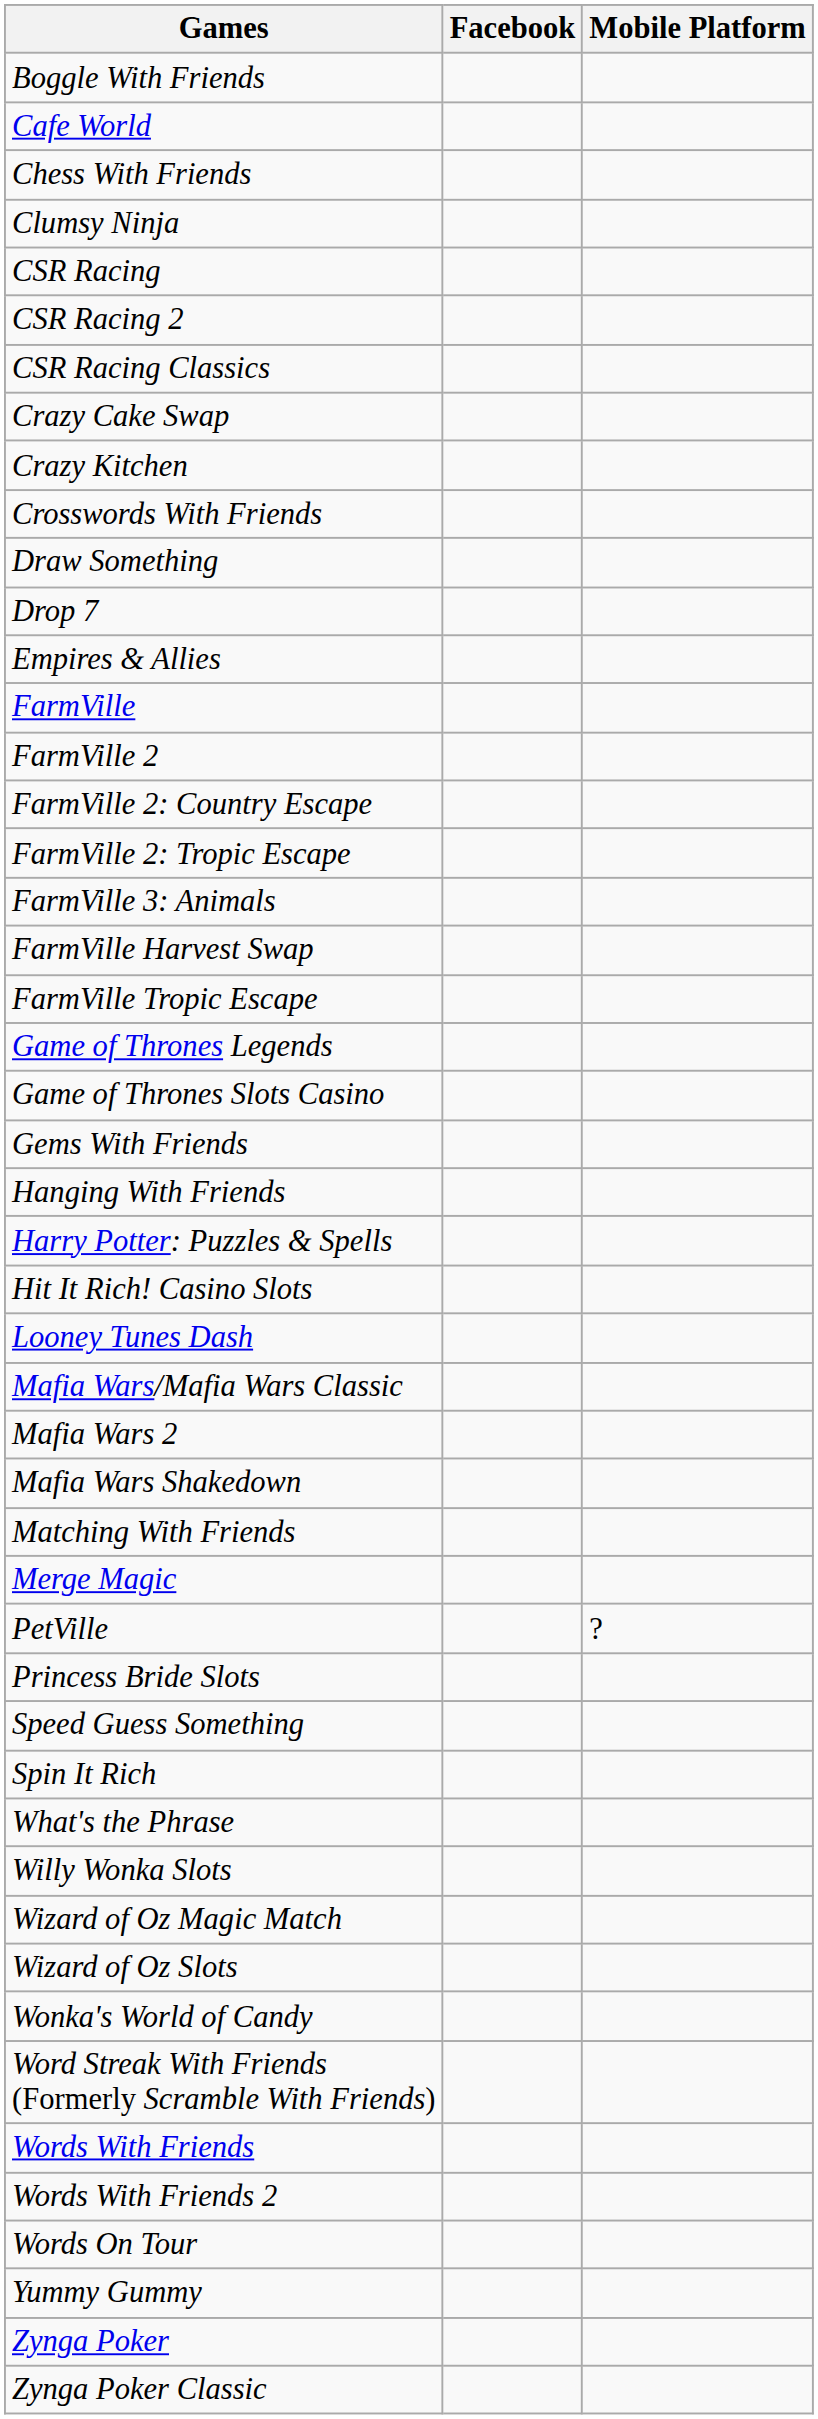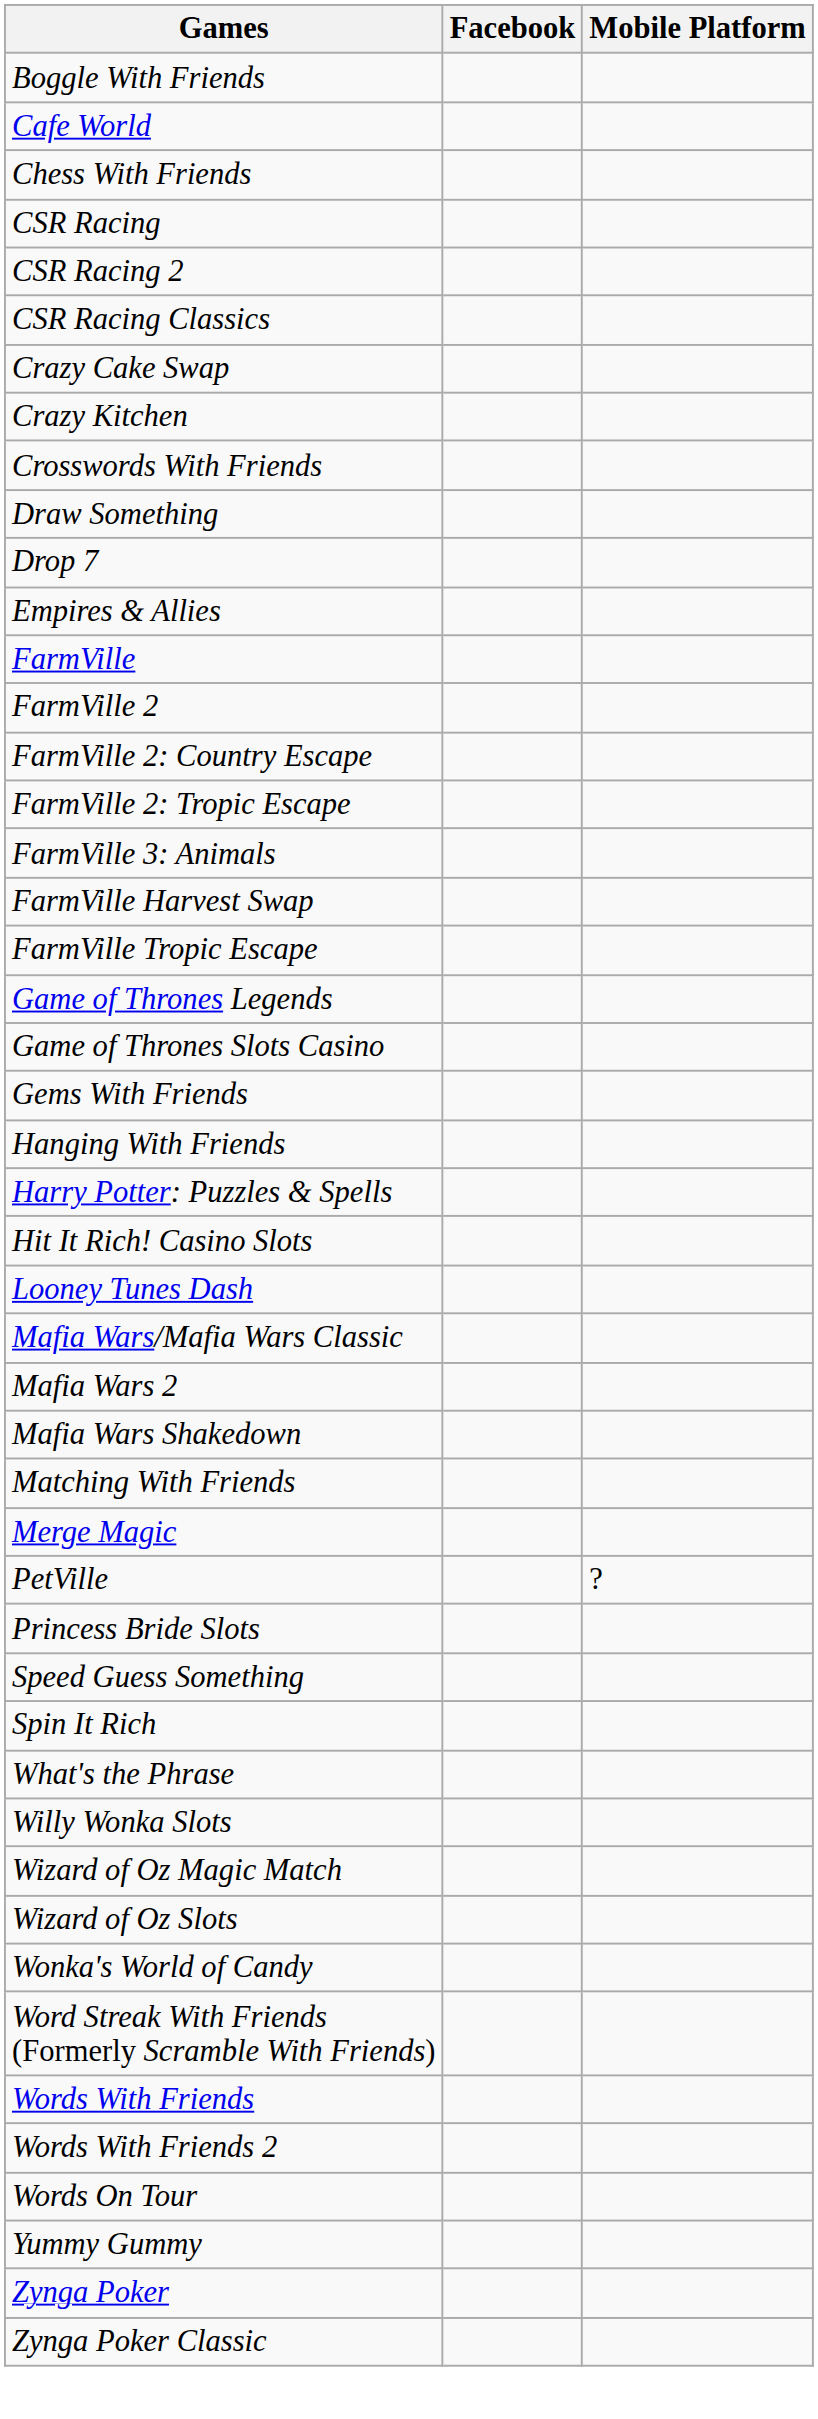 <table class="wikitable sortable">
 <tr>
 <th>Games</th>
 <th>Facebook</th>
 <th>Mobile Platform</th>
 </tr>
 <tr>
 <td><em>Boggle With Friends</em></td>
 <td></td>
 <td></td>
 </tr>
 <tr>
 <td><em><a href='#'>Cafe World</a></em></td>
 <td></td>
 <td></td>
 </tr>
 <tr>
 <td><em>Chess With Friends</em></td>
-<td></td>
-<td></td>
-</tr>
-<tr>
-<td><em>Clumsy Ninja</em></td>
 <td></td>
 <td></td>
 </tr>
 <tr>
 <td><em>CSR Racing</em></td>
 <td></td>
 <td></td>
 </tr>
 <tr>
 <td><em>CSR Racing 2</em></td>
 <td></td>
 <td></td>
 </tr>
 <tr>
 <td><em>CSR Racing Classics</em></td>
 <td></td>
 <td></td>
 </tr>
 <tr>
 <td><em>Crazy Cake Swap</em></td>
 <td></td>
 <td></td>
 </tr>
 <tr>
 <td><em>Crazy Kitchen</em></td>
 <td></td>
 <td></td>
 </tr>
 <tr>
 <td><em>Crosswords With Friends</em></td>
 <td></td>
 <td></td>
 </tr>
 <tr>
 <td><em>Draw Something</em></td>
 <td></td>
 <td></td>
 </tr>
 <tr>
 <td><em>Drop 7</em></td>
 <td></td>
 <td></td>
 </tr>
 <tr>
 <td><em>Empires & Allies</em></td>
 <td></td>
 <td></td>
 </tr>
 <tr>
 <td><em><a href='#'>FarmVille</a></em></td>
 <td></td>
 <td></td>
 </tr>
 <tr>
 <td><em>FarmVille 2</em></td>
 <td></td>
 <td></td>
 </tr>
 <tr>
 <td><em>FarmVille 2: Country Escape</em></td>
 <td></td>
 <td></td>
 </tr>
 <tr>
 <td><em>FarmVille 2: Tropic Escape</em></td>
 <td></td>
 <td></td>
 </tr>
 <tr>
 <td><em>FarmVille 3: Animals</em></td>
 <td></td>
 <td></td>
 </tr>
 <tr>
 <td><em>FarmVille Harvest Swap</em></td>
 <td></td>
 <td></td>
 </tr>
 <tr>
 <td><em>FarmVille Tropic Escape</em></td>
 <td></td>
 <td></td>
 </tr>
 <tr>
 <td><em><a href='#'>Game of Thrones</a> Legends</em></td>
 <td></td>
 <td></td>
 </tr>
 <tr>
 <td><em>Game of Thrones Slots Casino</em></td>
 <td></td>
 <td></td>
 </tr>
 <tr>
 <td><em>Gems With Friends</em></td>
 <td></td>
 <td></td>
 </tr>
 <tr>
 <td><em>Hanging With Friends</em></td>
 <td></td>
 <td></td>
 </tr>
 <tr>
 <td><em><a href='#'>Harry Potter</a>: Puzzles & Spells</em></td>
 <td></td>
 <td></td>
 </tr>
 <tr>
 <td><em>Hit It Rich! Casino Slots</em></td>
 <td></td>
 <td></td>
 </tr>
 <tr>
 <td><em><a href='#'>Looney Tunes Dash</a></em></td>
 <td></td>
 <td></td>
 </tr>
 <tr>
 <td><em><a href='#'>Mafia Wars</a>/Mafia Wars Classic</em></td>
 <td></td>
 <td></td>
 </tr>
 <tr>
 <td><em>Mafia Wars 2</em></td>
 <td></td>
 <td></td>
 </tr>
 <tr>
 <td><em>Mafia Wars Shakedown</em></td>
 <td></td>
 <td></td>
 </tr>
 <tr>
 <td><em>Matching With Friends</em></td>
 <td></td>
 <td></td>
 </tr>
 <tr>
 <td><em><a href='#'>Merge Magic</a></em></td>
 <td></td>
 <td></td>
 </tr>
 <tr>
 <td><em>PetVille</em></td>
 <td></td>
 <td>?</td>
 </tr>
 <tr>
 <td><em>Princess Bride Slots</em></td>
 <td></td>
 <td></td>
 </tr>
 <tr>
 <td><em>Speed Guess Something</em></td>
 <td></td>
 <td></td>
 </tr>
 <tr>
 <td><em>Spin It Rich</em></td>
 <td></td>
 <td></td>
 </tr>
 <tr>
 <td><em>What's the Phrase</em></td>
 <td></td>
 <td></td>
 </tr>
 <tr>
 <td><em>Willy Wonka Slots</em></td>
 <td></td>
 <td></td>
 </tr>
 <tr>
 <td><em>Wizard of Oz Magic Match</em></td>
 <td></td>
 <td></td>
 </tr>
 <tr>
 <td><em>Wizard of Oz Slots</em></td>
 <td></td>
 <td></td>
 </tr>
 <tr>
 <td><em>Wonka's World of Candy</em></td>
 <td></td>
 <td></td>
 </tr>
 <tr>
 <td><em>Word Streak With Friends</em><br>(Formerly <em>Scramble With Friends</em>)</td>
 <td></td>
 <td></td>
 </tr>
 <tr>
 <td><em><a href='#'>Words With Friends</a></em></td>
 <td></td>
 <td></td>
 </tr>
 <tr>
 <td><em>Words With Friends 2</em></td>
 <td></td>
 <td></td>
 </tr>
 <tr>
 <td><em>Words On Tour</em></td>
 <td></td>
 <td></td>
 </tr>
 <tr>
 <td><em>Yummy Gummy</em></td>
 <td></td>
 <td></td>
 </tr>
 <tr>
 <td><em><a href='#'>Zynga Poker</a></em></td>
 <td></td>
 <td></td>
 </tr>
 <tr>
 <td><em>Zynga Poker Classic</em></td>
 <td></td>
 <td></td>
 </tr>
 </table>
